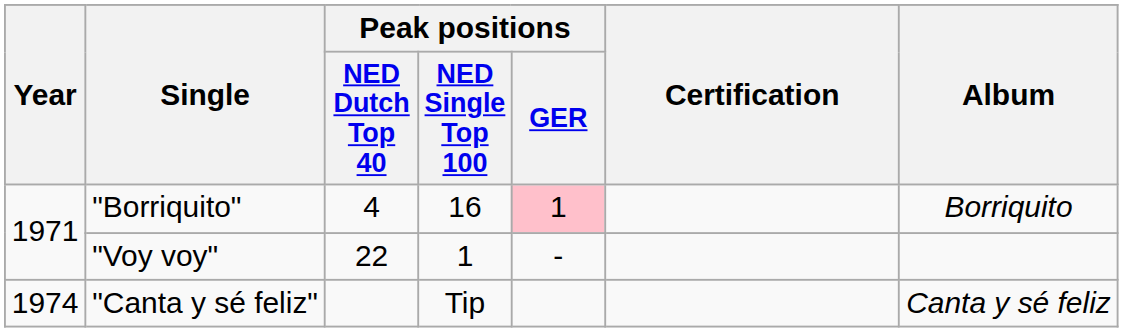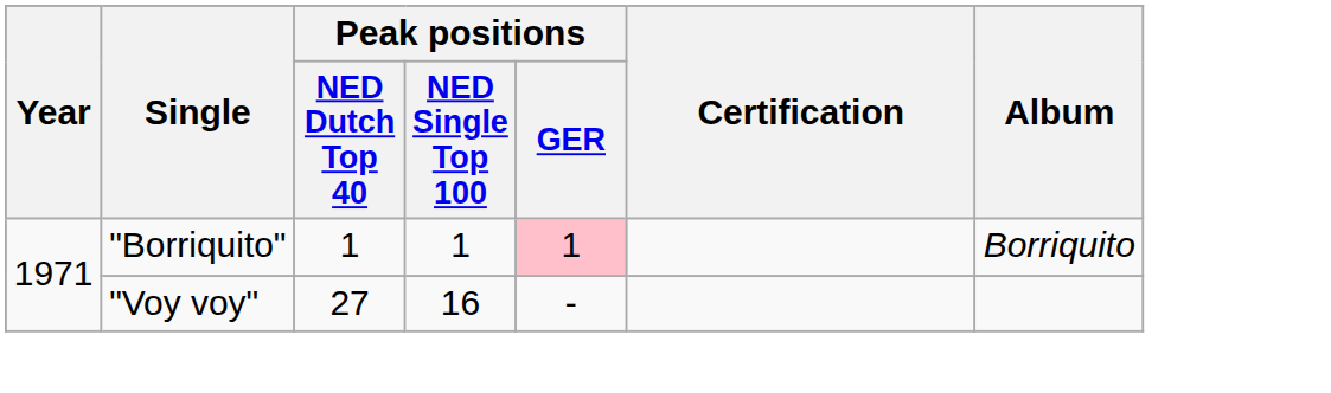 <table class="wikitable plainrowheaders" style="text-align:center;">
 <tr>
 <th rowspan="2">Year</th>
 <th rowspan="2">Single</th>
 <th colspan="3">Peak positions</th>
 <th rowspan="2" style="width:150px;">Certification</th>
 <th rowspan="2">Album</th>
 </tr>
 <tr>
 <th scope="col" style="width:3em;font-size:90%;"><a href='#'>NED <br>Dutch <br>Top 40</a></th>
 <th scope="col" style="width:3em;font-size:90%;"><a href='#'>NED <br>Single<br>Top 100</a></th>
 <th scope="col" style="width:3em;font-size:90%;"><a href='#'>GER</a><br></th>
 </tr>
 <tr>
 <td style="text-align:center;" rowspan=2>1971</td>
 <td style="text-align:left;">"Borriquito"</td>
-<td style="text-align:center;">4</td>
-<td style="text-align:center;">16</td>
+<td style="text-align:center;">1</td>
+<td style="text-align:center;">1</td>
 <td style="background: pink; text-align:center;">1</td>
 <td style="text-align:center;"></td>
 <td style="text-align:center;"><em>Borriquito</em></td>
 </tr>
 <tr>
 <td style="text-align:left;">"Voy voy"</td>
-<td style="text-align:center;">22</td>
-<td style="text-align:center;">1</td>
+<td style="text-align:center;">27</td>
+<td style="text-align:center;">16</td>
 <td style="text-align:center;">-</td>
 <td style="text-align:center;"></td>
 <td style="text-align:center;"></td>
 </tr>
-<tr>
-<td style="text-align:center;">1974</td>
-<td style="text-align:left;">"Canta y sé feliz"</td>
-<td style="text-align:center;"></td>
-<td style="text-align:center;">Tip</td>
-<td style="text-align:center;"></td>
-<td style="text-align:center;"></td>
-<td style="text-align:center;"><em>Canta y sé feliz</em></td>
-</tr>
 </table>
